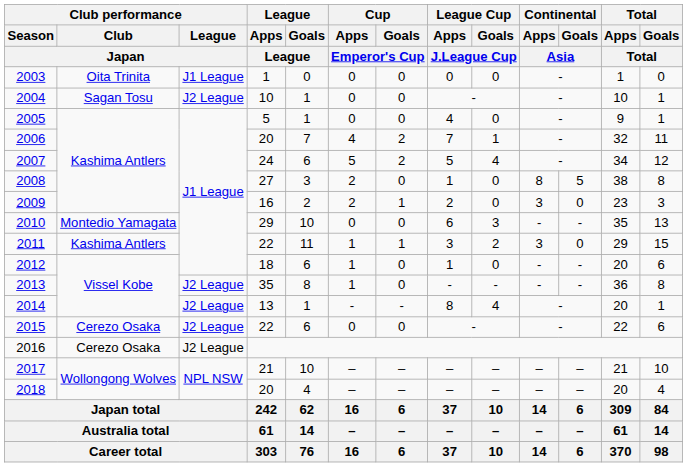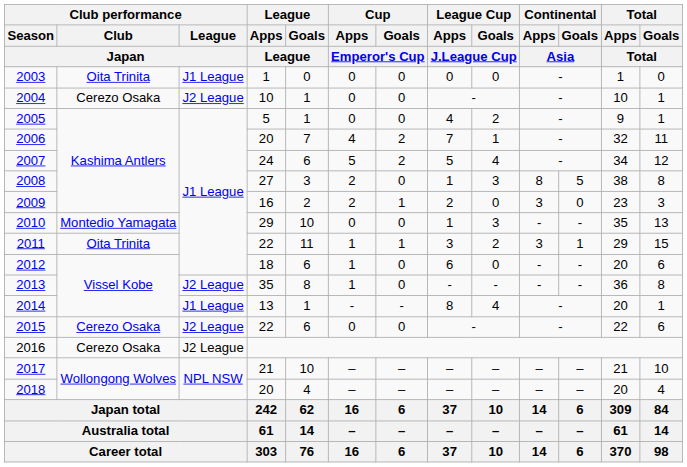 <table class="wikitable" style="text-align:center">
 <tr>
 <th colspan=3>Club performance</th>
 <th colspan=2>League</th>
 <th colspan=2>Cup</th>
 <th colspan=2>League Cup</th>
 <th colspan=2>Continental</th>
 <th colspan=2>Total</th>
 </tr>
 <tr>
 <th>Season</th>
 <th>Club</th>
 <th>League</th>
 <th>Apps</th>
 <th>Goals</th>
 <th>Apps</th>
 <th>Goals</th>
 <th>Apps</th>
 <th>Goals</th>
 <th>Apps</th>
 <th>Goals</th>
 <th>Apps</th>
 <th>Goals</th>
 </tr>
 <tr>
 <th colspan=3>Japan</th>
 <th colspan=2>League</th>
 <th colspan=2><a href='#'>Emperor's Cup</a></th>
 <th colspan=2><a href='#'>J.League Cup</a></th>
 <th colspan=2><a href='#'>Asia</a></th>
 <th colspan=2>Total</th>
 </tr>
 <tr>
 <td><a href='#'>2003</a></td>
 <td><a href='#'>Oita Trinita</a></td>
 <td><a href='#'>J1 League</a></td>
 <td>1</td>
 <td>0</td>
 <td>0</td>
 <td>0</td>
 <td>0</td>
 <td>0</td>
 <td colspan="2">-</td>
 <td>1</td>
 <td>0</td>
 </tr>
 <tr>
 <td><a href='#'>2004</a></td>
-<td><a href='#'>Sagan Tosu</a></td>
+<td>Cerezo Osaka</td>
 <td><a href='#'>J2 League</a></td>
 <td>10</td>
 <td>1</td>
 <td>0</td>
 <td>0</td>
 <td colspan="2">-</td>
 <td colspan="2">-</td>
 <td>10</td>
 <td>1</td>
 </tr>
 <tr>
 <td><a href='#'>2005</a></td>
 <td rowspan="5"><a href='#'>Kashima Antlers</a></td>
 <td rowspan="8"><a href='#'>J1 League</a></td>
 <td>5</td>
 <td>1</td>
 <td>0</td>
 <td>0</td>
 <td>4</td>
-<td>0</td>
+<td>2</td>
 <td colspan="2">-</td>
 <td>9</td>
 <td>1</td>
 </tr>
 <tr>
 <td><a href='#'>2006</a></td>
 <td>20</td>
 <td>7</td>
 <td>4</td>
 <td>2</td>
 <td>7</td>
 <td>1</td>
 <td colspan="2">-</td>
 <td>32</td>
 <td>11</td>
 </tr>
 <tr>
 <td><a href='#'>2007</a></td>
 <td>24</td>
 <td>6</td>
 <td>5</td>
 <td>2</td>
 <td>5</td>
 <td>4</td>
 <td colspan="2">-</td>
 <td>34</td>
 <td>12</td>
 </tr>
 <tr>
 <td><a href='#'>2008</a></td>
 <td>27</td>
 <td>3</td>
 <td>2</td>
 <td>0</td>
 <td>1</td>
-<td>0</td>
+<td>3</td>
 <td>8</td>
 <td>5</td>
 <td>38</td>
 <td>8</td>
 </tr>
 <tr>
 <td><a href='#'>2009</a></td>
 <td>16</td>
 <td>2</td>
 <td>2</td>
 <td>1</td>
 <td>2</td>
 <td>0</td>
 <td>3</td>
 <td>0</td>
 <td>23</td>
 <td>3</td>
 </tr>
 <tr>
 <td><a href='#'>2010</a></td>
 <td><a href='#'>Montedio Yamagata</a></td>
 <td>29</td>
 <td>10</td>
 <td>0</td>
 <td>0</td>
-<td>6</td>
+<td>1</td>
 <td>3</td>
 <td>-</td>
 <td>-</td>
 <td>35</td>
 <td>13</td>
 </tr>
 <tr>
 <td><a href='#'>2011</a></td>
-<td><a href='#'>Kashima Antlers</a></td>
+<td><a href='#'>Oita Trinita</a></td>
 <td>22</td>
 <td>11</td>
 <td>1</td>
 <td>1</td>
 <td>3</td>
 <td>2</td>
 <td>3</td>
-<td>0</td>
+<td>1</td>
 <td>29</td>
 <td>15</td>
 </tr>
 <tr>
 <td><a href='#'>2012</a></td>
 <td rowspan="3"><a href='#'>Vissel Kobe</a></td>
 <td>18</td>
 <td>6</td>
 <td>1</td>
 <td>0</td>
-<td>1</td>
+<td>6</td>
 <td>0</td>
 <td>-</td>
 <td>-</td>
 <td>20</td>
 <td>6</td>
 </tr>
 <tr>
 <td><a href='#'>2013</a></td>
 <td><a href='#'>J2 League</a></td>
 <td>35</td>
 <td>8</td>
 <td>1</td>
 <td>0</td>
 <td>-</td>
 <td>-</td>
 <td>-</td>
 <td>-</td>
 <td>36</td>
 <td>8</td>
 </tr>
 <tr>
 <td><a href='#'>2014</a></td>
-<td><a href='#'>J2 League</a></td>
+<td><a href='#'>J1 League</a></td>
 <td>13</td>
 <td>1</td>
 <td>-</td>
 <td>-</td>
 <td>8</td>
 <td>4</td>
 <td colspan="2">-</td>
 <td>20</td>
 <td>1</td>
 </tr>
 <tr>
 <td><a href='#'>2015</a></td>
 <td><a href='#'>Cerezo Osaka</a></td>
 <td><a href='#'>J2 League</a></td>
 <td>22</td>
 <td>6</td>
 <td>0</td>
 <td>0</td>
 <td colspan="2">-</td>
 <td colspan="2">-</td>
 <td>22</td>
 <td>6</td>
 </tr>
 <tr>
 <td>2016</td>
 <td>Cerezo Osaka</td>
 <td>J2 League</td>
 <td colspan=10></td>
 </tr>
 <tr>
 <td><a href='#'>2017</a></td>
 <td rowspan=2><a href='#'>Wollongong Wolves</a></td>
 <td rowspan=2><a href='#'>NPL NSW</a></td>
 <td>21</td>
 <td>10</td>
 <td>–</td>
 <td>–</td>
 <td>–</td>
 <td>–</td>
 <td>–</td>
 <td>–</td>
 <td>21</td>
 <td>10</td>
 </tr>
 <tr>
 <td><a href='#'>2018</a></td>
 <td>20</td>
 <td>4</td>
 <td>–</td>
 <td>–</td>
 <td>–</td>
 <td>–</td>
 <td>–</td>
 <td>–</td>
 <td>20</td>
 <td>4</td>
 </tr>
 <tr>
 <th colspan=3>Japan total</th>
 <th>242</th>
 <th>62</th>
 <th>16</th>
 <th>6</th>
 <th>37</th>
 <th>10</th>
 <th>14</th>
 <th>6</th>
 <th>309</th>
 <th>84</th>
 </tr>
 <tr>
 <th colspan=3>Australia total</th>
 <th>61</th>
 <th>14</th>
 <th>–</th>
 <th>–</th>
 <th>–</th>
 <th>–</th>
 <th>–</th>
 <th>–</th>
 <th>61</th>
 <th>14</th>
 </tr>
 <tr>
 <th colspan=3>Career total</th>
 <th>303</th>
 <th>76</th>
 <th>16</th>
 <th>6</th>
 <th>37</th>
 <th>10</th>
 <th>14</th>
 <th>6</th>
 <th>370</th>
 <th>98</th>
 </tr>
 </table>
